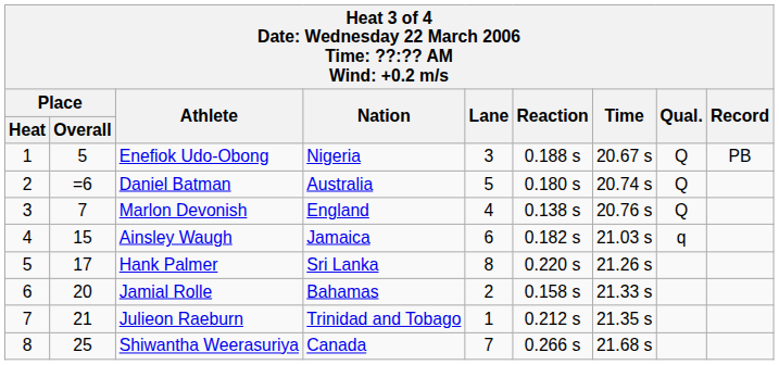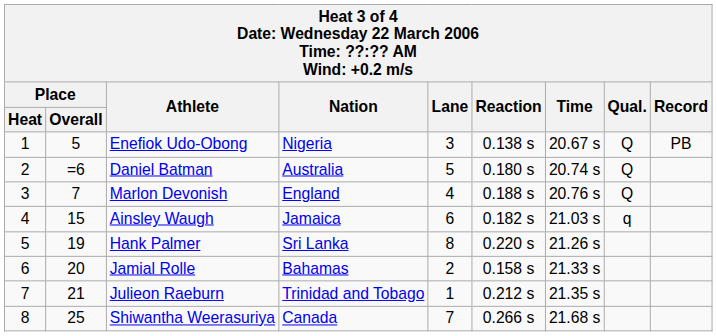 <table class="wikitable">
 <tr>
 <th colspan=9>Heat 3 of 4 <br> Date: Wednesday 22 March 2006 <br> Time: ??:?? AM <br> Wind: +0.2 m/s</th>
 </tr>
 <tr>
 <th colspan=2>Place</th>
 <th rowspan=2>Athlete</th>
 <th rowspan=2>Nation</th>
 <th rowspan=2>Lane</th>
 <th rowspan=2>Reaction</th>
 <th rowspan=2>Time</th>
 <th rowspan=2>Qual.</th>
 <th rowspan=2>Record</th>
 </tr>
 <tr>
 <th>Heat</th>
 <th>Overall</th>
 </tr>
 <tr>
 <td align="center">1</td>
 <td align="center">5</td>
 <td align="left"><a href='#'>Enefiok Udo-Obong</a></td>
 <td align="left"> <a href='#'>Nigeria</a></td>
 <td align="center">3</td>
-<td align="center">0.188 s</td>
+<td align="center">0.138 s</td>
 <td align="center">20.67 s</td>
 <td align="center">Q</td>
 <td align="center">PB</td>
 </tr>
 <tr>
 <td align="center">2</td>
 <td align="center">=6</td>
 <td align="left"><a href='#'>Daniel Batman</a></td>
 <td align="left"> <a href='#'>Australia</a></td>
 <td align="center">5</td>
 <td align="center">0.180 s</td>
 <td align="center">20.74 s</td>
 <td align="center">Q</td>
 <td align="center"></td>
 </tr>
 <tr>
 <td align="center">3</td>
 <td align="center">7</td>
 <td align="left"><a href='#'>Marlon Devonish</a></td>
 <td align="left"> <a href='#'>England</a></td>
 <td align="center">4</td>
-<td align="center">0.138 s</td>
+<td align="center">0.188 s</td>
 <td align="center">20.76 s</td>
 <td align="center">Q</td>
 <td align="center"></td>
 </tr>
 <tr>
 <td align="center">4</td>
 <td align="center">15</td>
 <td align="left"><a href='#'>Ainsley Waugh</a></td>
 <td align="left"> <a href='#'>Jamaica</a></td>
 <td align="center">6</td>
 <td align="center">0.182 s</td>
 <td align="center">21.03 s</td>
 <td align="center">q</td>
 <td align="center"></td>
 </tr>
 <tr>
 <td align="center">5</td>
-<td align="center">17</td>
+<td align="center">19</td>
 <td align="left"><a href='#'>Hank Palmer</a></td>
 <td align="left"> <a href='#'>Sri Lanka</a></td>
 <td align="center">8</td>
 <td align="center">0.220 s</td>
 <td align="center">21.26 s</td>
 <td align="center"></td>
 <td align="center"></td>
 </tr>
 <tr>
 <td align="center">6</td>
 <td align="center">20</td>
 <td align="left"><a href='#'>Jamial Rolle</a></td>
 <td align="left"> <a href='#'>Bahamas</a></td>
 <td align="center">2</td>
 <td align="center">0.158 s</td>
 <td align="center">21.33 s</td>
 <td align="center"></td>
 <td align="center"></td>
 </tr>
 <tr>
 <td align="center">7</td>
 <td align="center">21</td>
 <td align="left"><a href='#'>Julieon Raeburn</a></td>
 <td align="left"> <a href='#'>Trinidad and Tobago</a></td>
 <td align="center">1</td>
 <td align="center">0.212 s</td>
 <td align="center">21.35 s</td>
 <td align="center"></td>
 <td align="center"></td>
 </tr>
 <tr>
 <td align="center">8</td>
 <td align="center">25</td>
 <td align="left"><a href='#'>Shiwantha Weerasuriya</a></td>
 <td align="left"> <a href='#'>Canada</a></td>
 <td align="center">7</td>
 <td align="center">0.266 s</td>
 <td align="center">21.68 s</td>
 <td align="center"></td>
 <td align="center"></td>
 </tr>
 </table>
